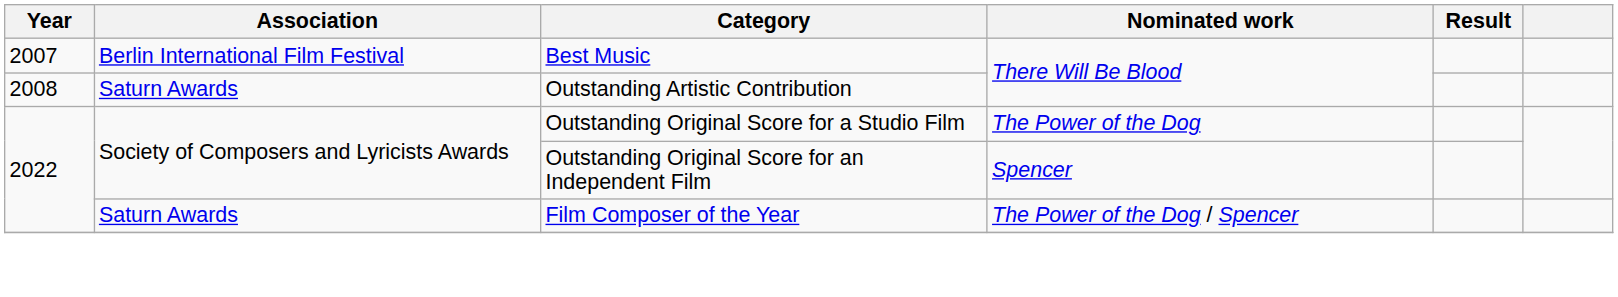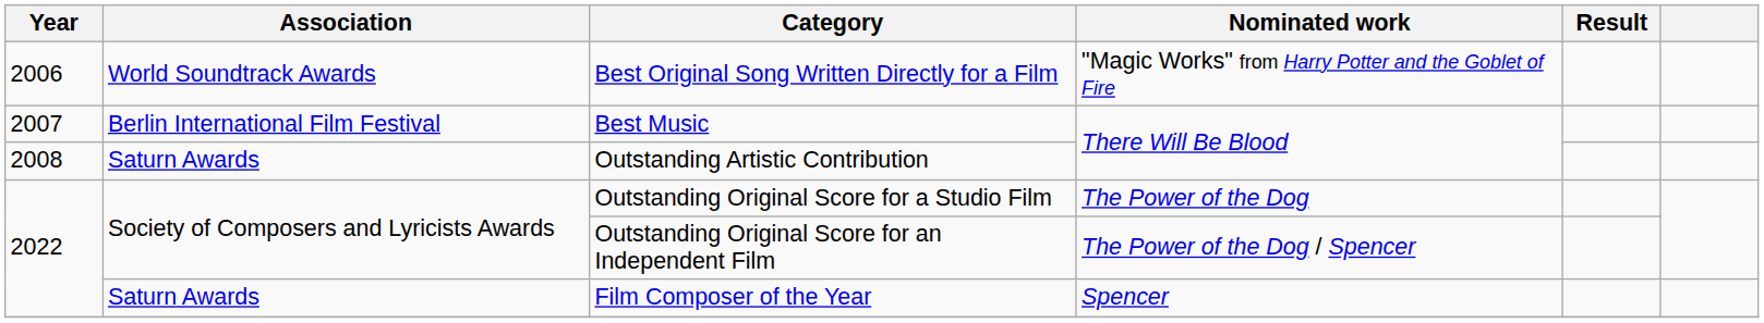 <table class="wikitable" style="width:95%;">
 <tr>
 <th width=5%>Year</th>
 <th style="width:25%;">Association</th>
 <th style="width:25%;">Category</th>
 <th style="width:25%;">Nominated work</th>
 <th style="width:5%;">Result</th>
 <th width=5%></th>
+</tr>
+<tr>
+<td>2006</td>
+<td><a href='#'>World Soundtrack Awards</a></td>
+<td><a href='#'>Best Original Song Written Directly for a Film</a></td>
+<td>"Magic Works" <small>from <em><a href='#'>Harry Potter and the Goblet of Fire</a></em></small></td>
+<td></td>
+<td></td>
 </tr>
 <tr>
 <td>2007</td>
 <td><a href='#'>Berlin International Film Festival</a></td>
 <td><a href='#'>Best Music</a></td>
 <td rowspan="2"><em><a href='#'>There Will Be Blood</a></em></td>
 <td></td>
 <td></td>
 </tr>
 <tr>
 <td>2008</td>
 <td><a href='#'>Saturn Awards</a></td>
 <td>Outstanding Artistic Contribution</td>
 <td></td>
 <td></td>
 </tr>
 <tr>
 <td rowspan="3">2022</td>
 <td rowspan="2">Society of Composers and Lyricists Awards</td>
 <td>Outstanding Original Score for a Studio Film</td>
 <td><em><a href='#'>The Power of the Dog</a></em></td>
 <td></td>
 <td rowspan="2"></td>
 </tr>
 <tr>
 <td>Outstanding Original Score for an Independent Film</td>
-<td><em><a href='#'>Spencer</a></em></td>
+<td><em><a href='#'>The Power of the Dog</a></em> / <em><a href='#'>Spencer</a></em></td>
 <td></td>
 </tr>
 <tr>
 <td><a href='#'>Saturn Awards</a></td>
 <td><a href='#'>Film Composer of the Year</a></td>
-<td><em><a href='#'>The Power of the Dog</a></em> / <em><a href='#'>Spencer</a></em></td>
+<td><em><a href='#'>Spencer</a></em></td>
 <td></td>
 <td></td>
 </tr>
 <tr>
 </tr>
 </table>
